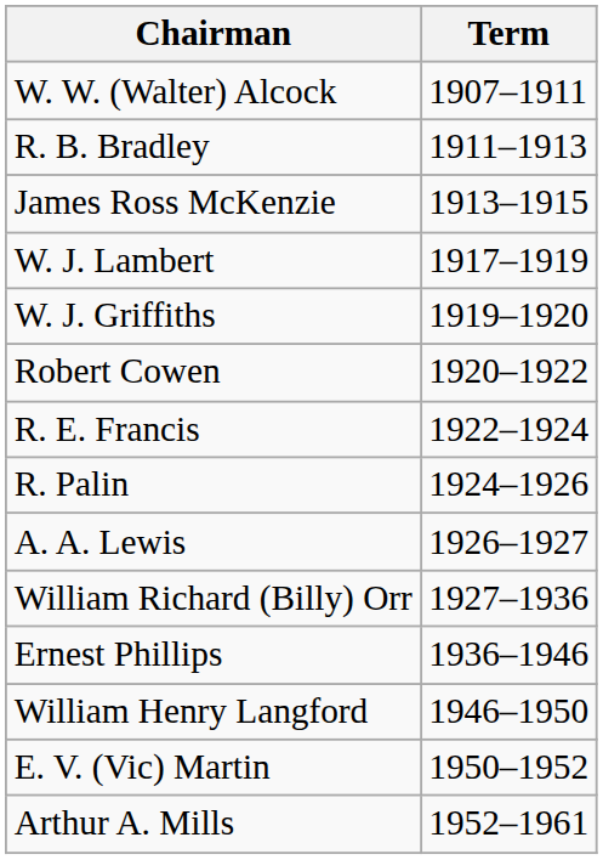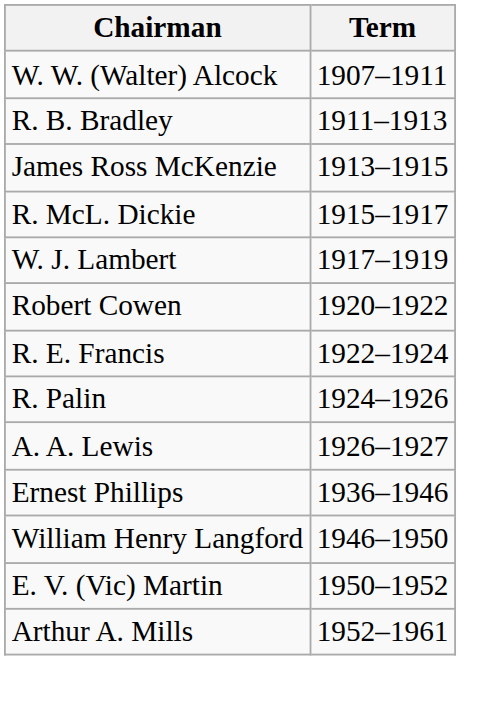 <table class="wikitable">
 <tr>
 <th>Chairman</th>
 <th>Term</th>
 </tr>
 <tr>
 <td>W. W. (Walter) Alcock</td>
 <td>1907–1911</td>
 </tr>
 <tr>
 <td>R. B. Bradley</td>
 <td>1911–1913</td>
 </tr>
 <tr>
 <td>James Ross McKenzie</td>
 <td>1913–1915</td>
 </tr>
 <tr>
+<td>R. McL. Dickie</td>
+<td>1915–1917</td>
+</tr>
+<tr>
 <td>W. J. Lambert</td>
 <td>1917–1919</td>
-</tr>
-<tr>
-<td>W. J. Griffiths</td>
-<td>1919–1920</td>
 </tr>
 <tr>
 <td>Robert Cowen</td>
 <td>1920–1922</td>
 </tr>
 <tr>
 <td>R. E. Francis</td>
 <td>1922–1924</td>
 </tr>
 <tr>
 <td>R. Palin</td>
 <td>1924–1926</td>
 </tr>
 <tr>
 <td>A. A. Lewis</td>
 <td>1926–1927</td>
 </tr>
 <tr>
-<td>William Richard (Billy) Orr</td>
-<td>1927–1936</td>
-</tr>
-<tr>
 <td>Ernest Phillips</td>
 <td>1936–1946</td>
 </tr>
 <tr>
 <td>William Henry Langford</td>
 <td>1946–1950</td>
 </tr>
 <tr>
 <td>E. V. (Vic) Martin</td>
 <td>1950–1952</td>
 </tr>
 <tr>
 <td>Arthur A. Mills</td>
 <td>1952–1961</td>
 </tr>
 </table>
